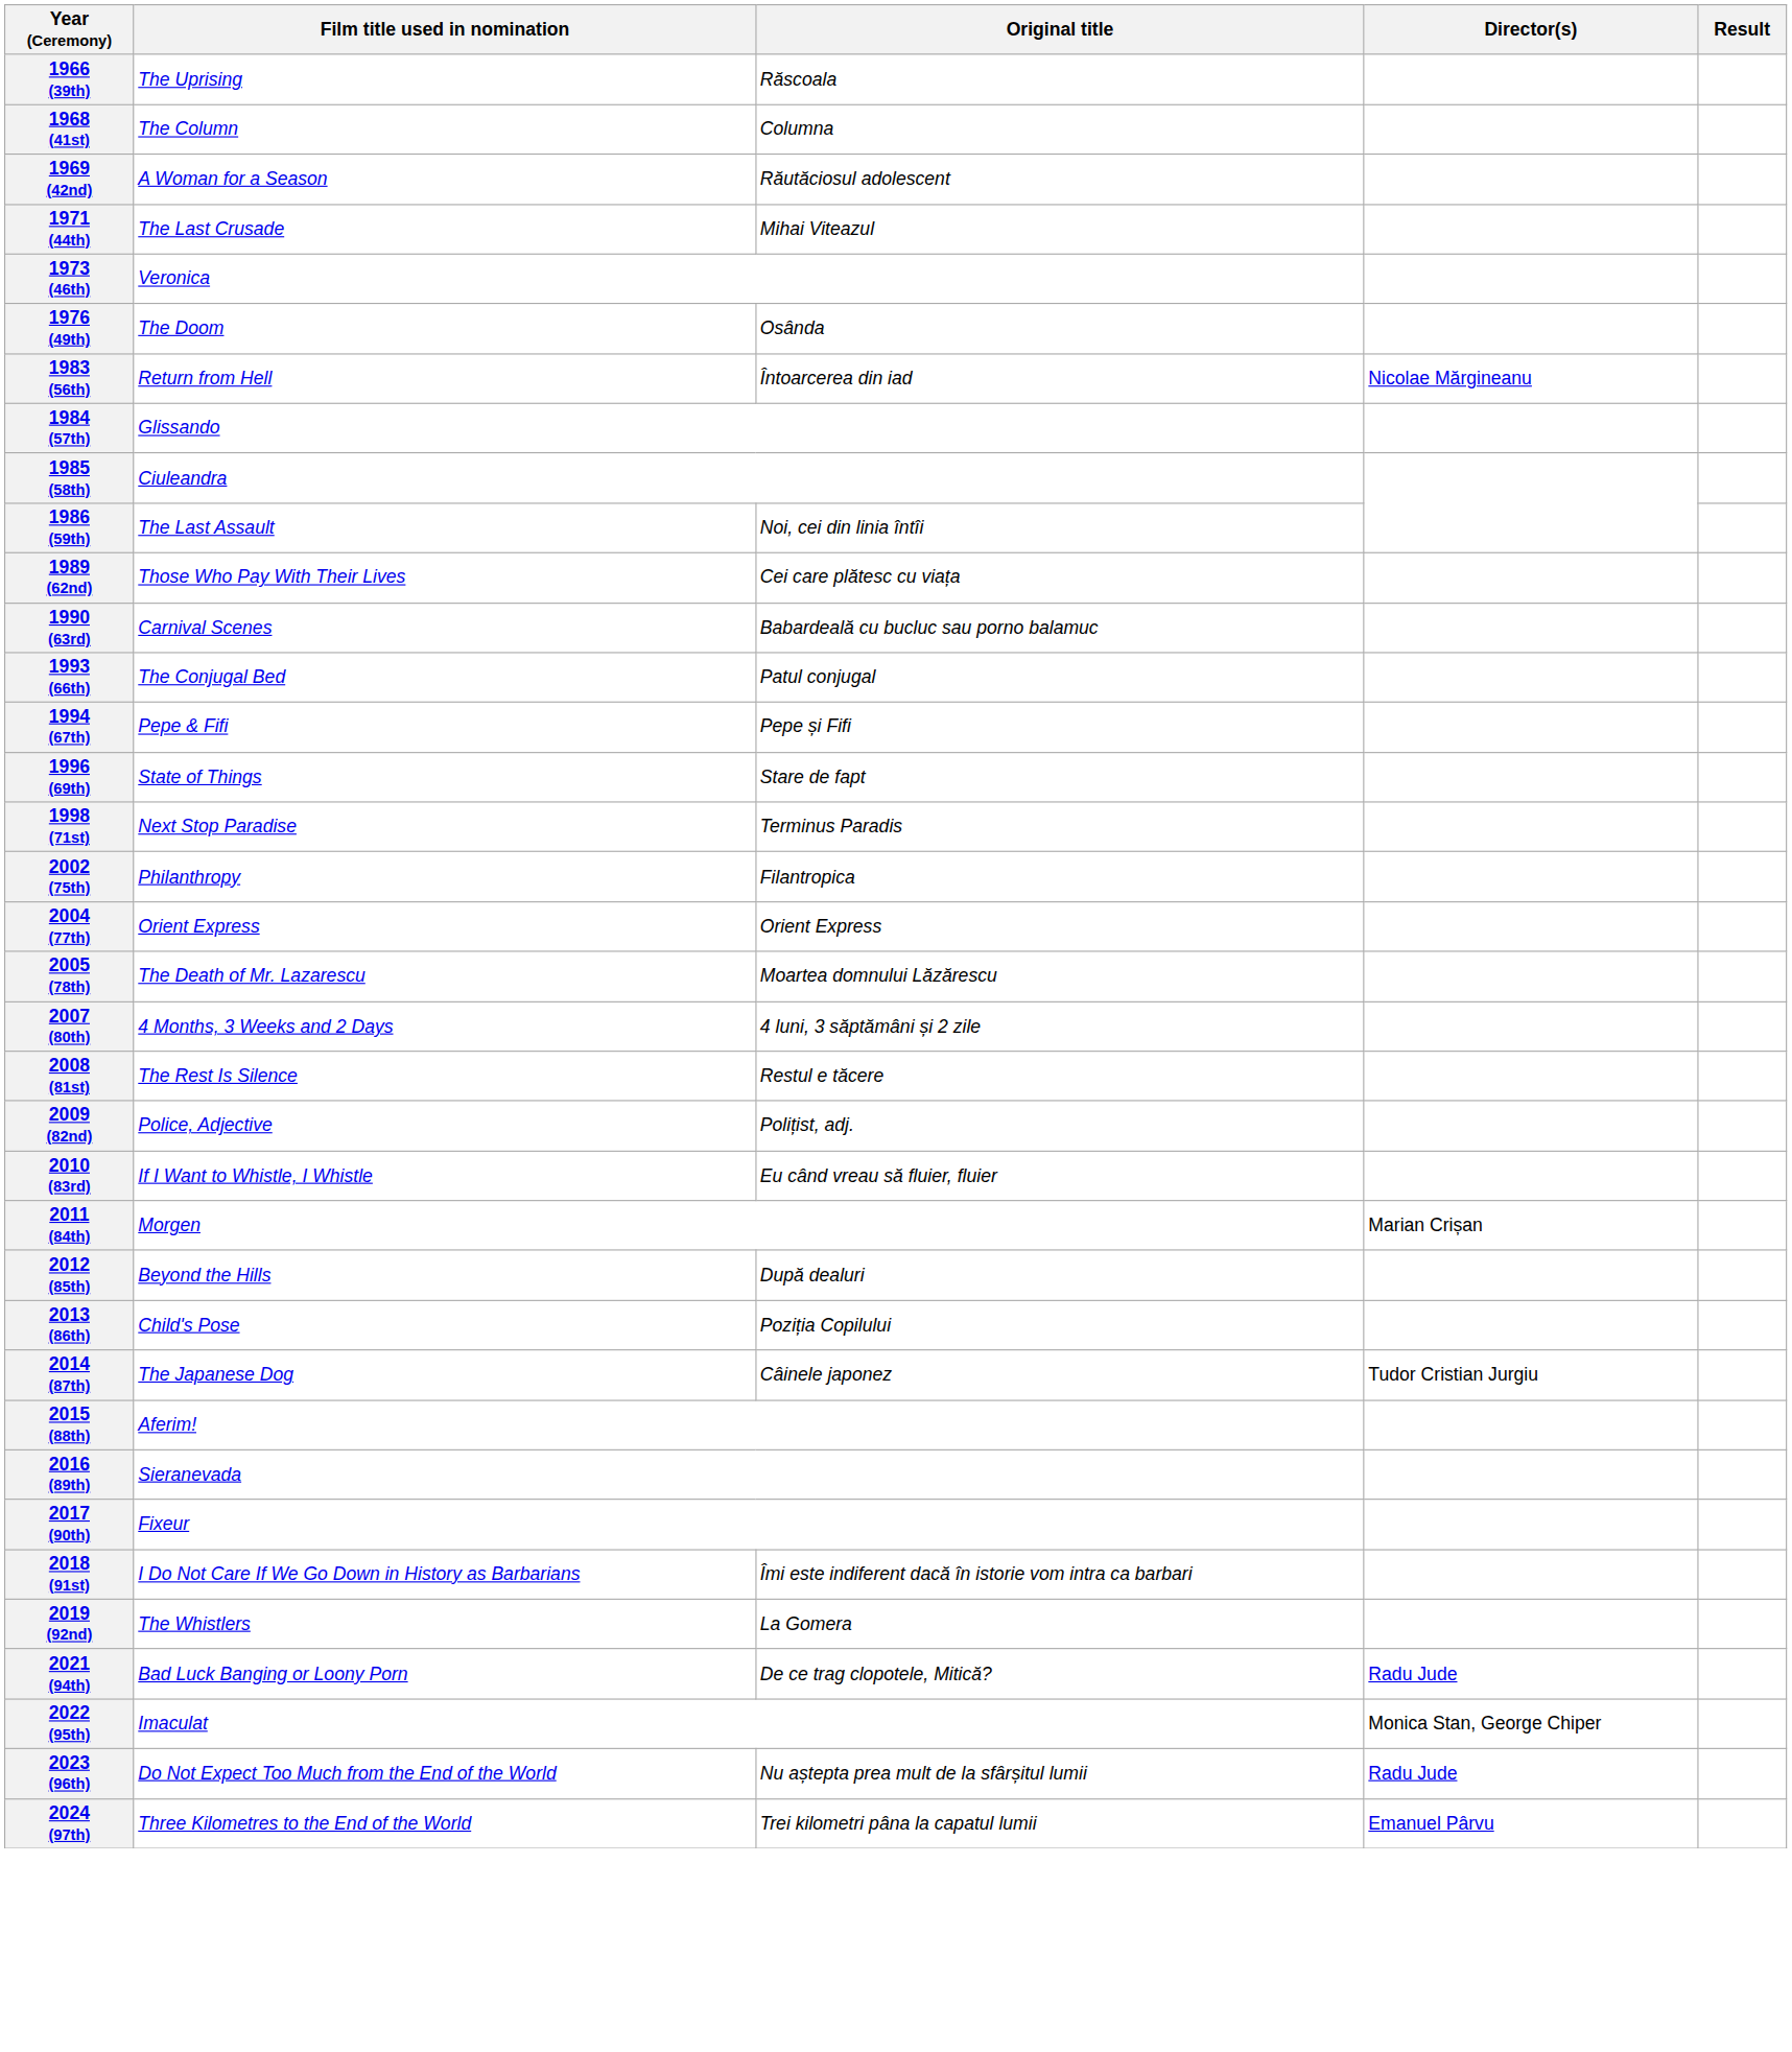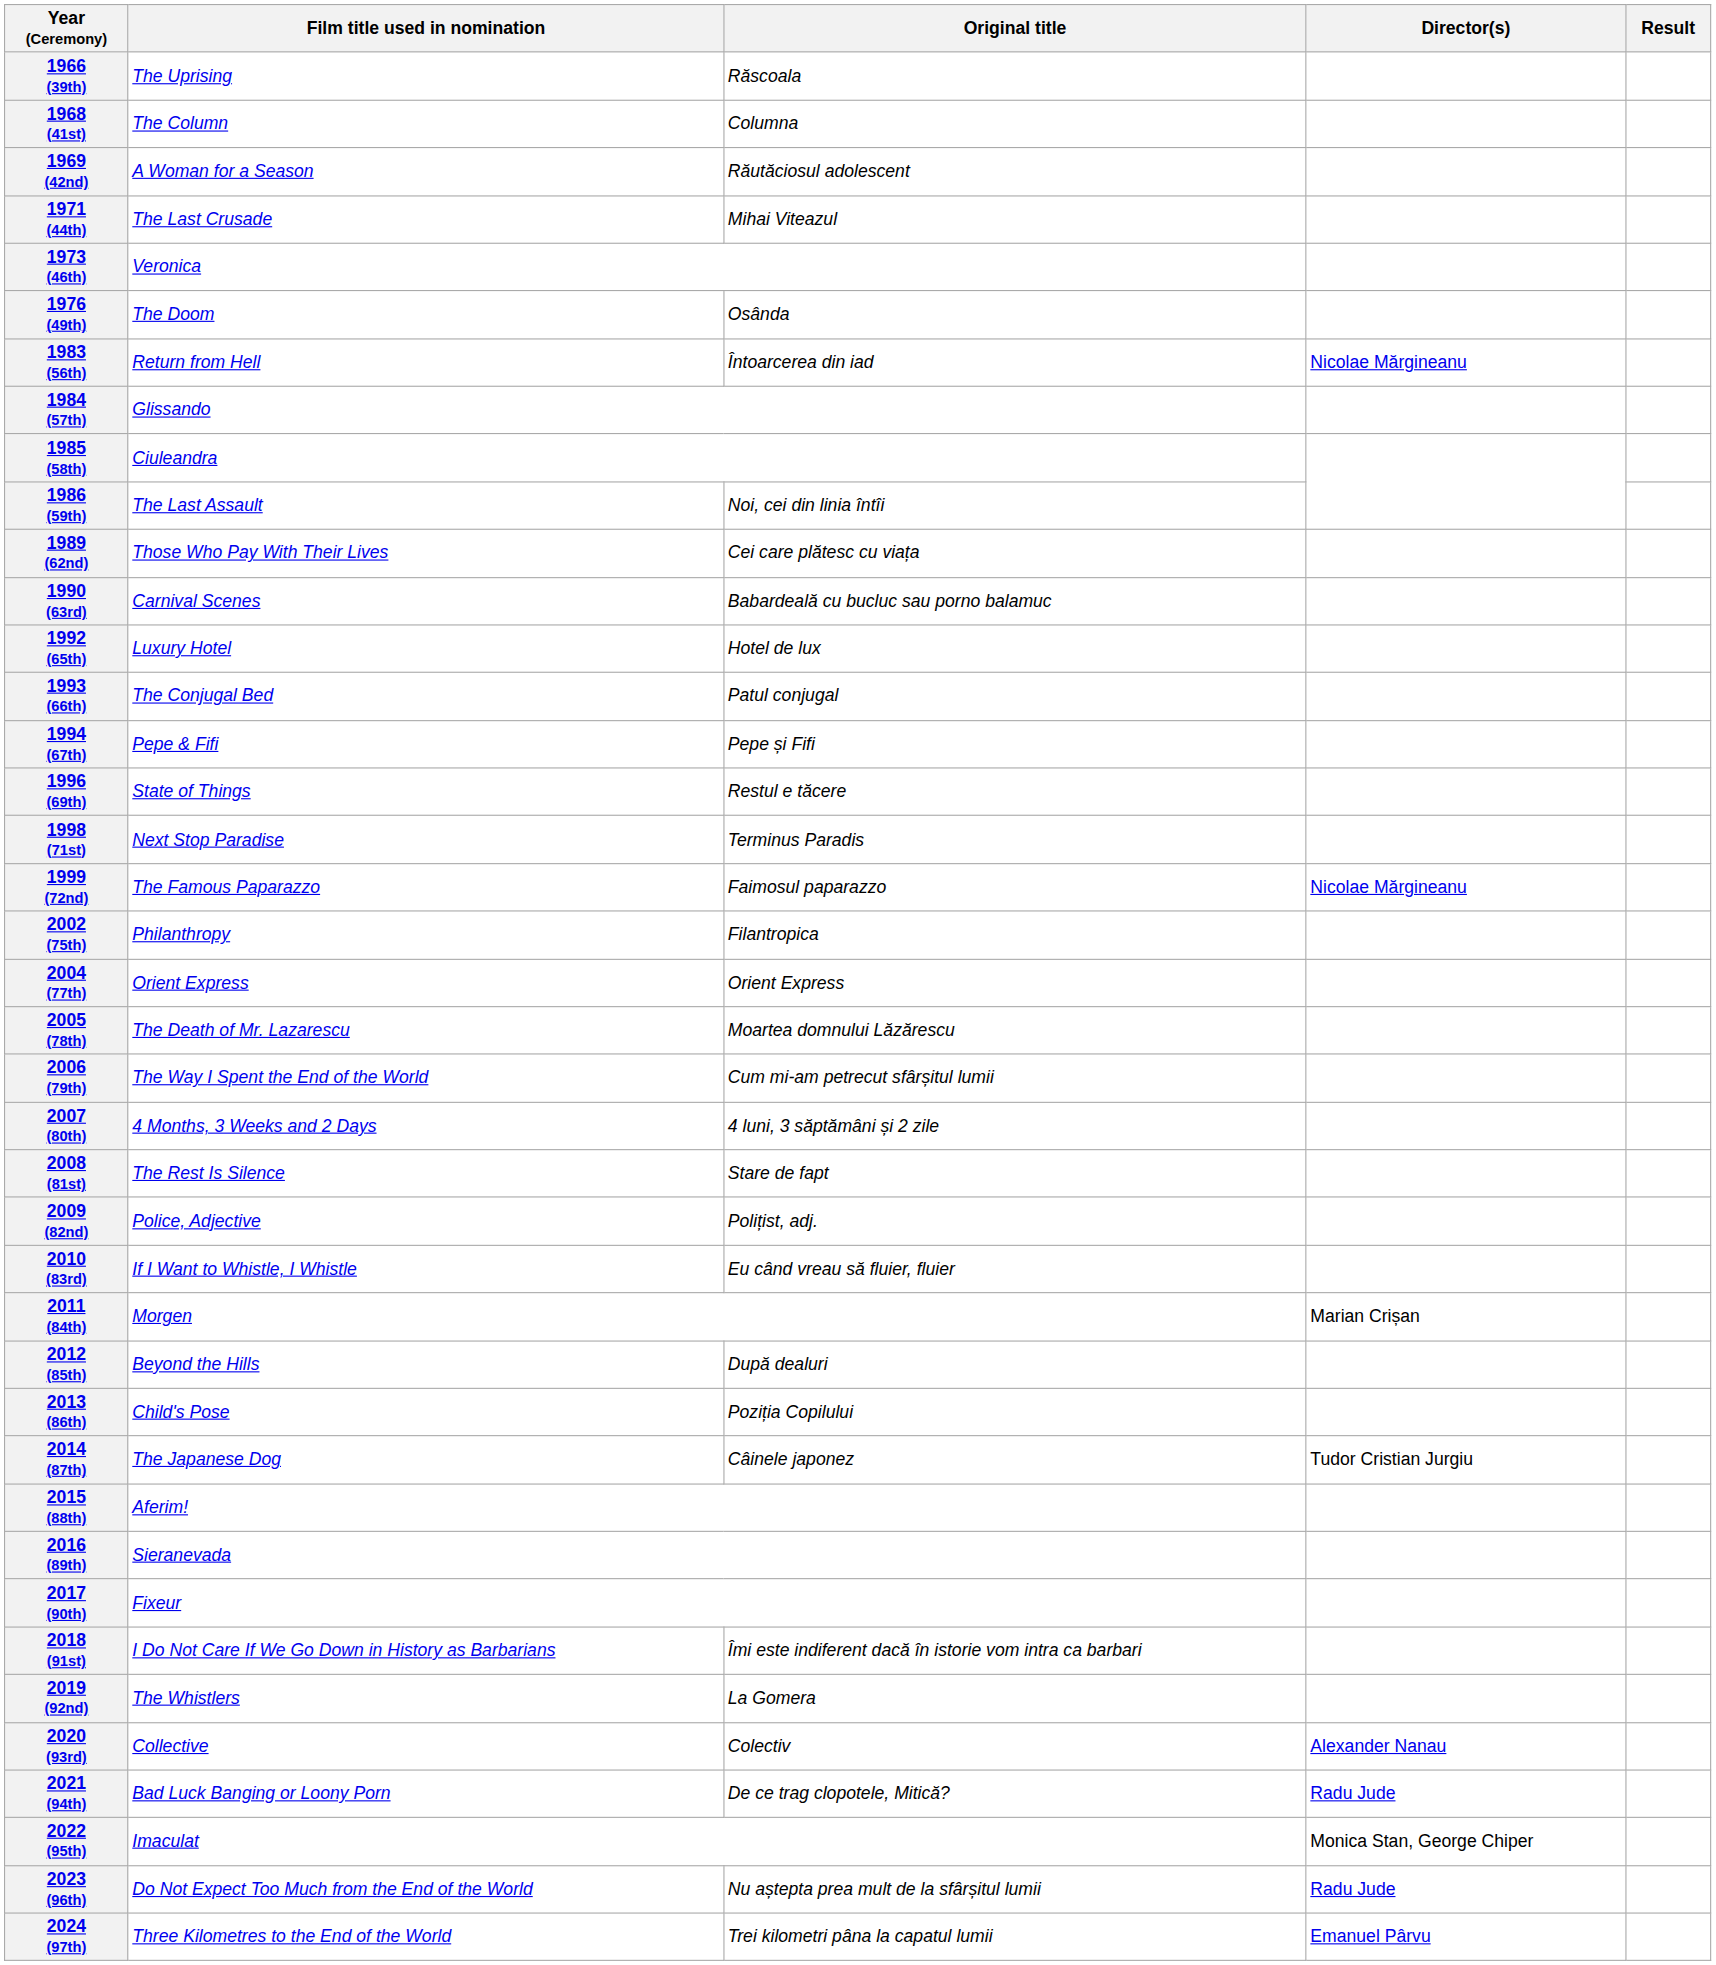 <table class="wikitable sortable" width="98%" style="background:#ffffff;">
 <tr>
 <th>Year<br><small>(Ceremony)</small></th>
 <th>Film title used in nomination</th>
 <th>Original title</th>
 <th>Director(s)</th>
 <th>Result</th>
 </tr>
 <tr>
 <th align="center"><a href='#'>1966</a><br><small><a href='#'>(39th)</a></small></th>
 <td><em><a href='#'>The Uprising</a></em></td>
 <td><em>Răscoala</em></td>
 <td></td>
 <td></td>
 </tr>
 <tr>
 <th align="center"><a href='#'>1968</a><br><small><a href='#'>(41st)</a></small></th>
 <td><em><a href='#'>The Column</a></em></td>
 <td><em>Columna</em></td>
 <td></td>
 <td></td>
 </tr>
 <tr>
 <th align="center"><a href='#'>1969</a><br><small><a href='#'>(42nd)</a></small></th>
 <td><em><a href='#'>A Woman for a Season</a></em></td>
 <td><em>Răutăciosul adolescent</em></td>
 <td></td>
 <td></td>
 </tr>
 <tr>
 <th align="center"><a href='#'>1971</a><br><small><a href='#'>(44th)</a></small></th>
 <td><em><a href='#'>The Last Crusade</a></em></td>
 <td><em>Mihai Viteazul </em></td>
 <td></td>
 <td></td>
 </tr>
 <tr>
 <th align="center"><a href='#'>1973</a><br><small><a href='#'>(46th)</a></small></th>
 <td colspan="2"><em><a href='#'>Veronica</a></em></td>
 <td></td>
 <td></td>
 </tr>
 <tr>
 <th align="center"><a href='#'>1976</a><br><small><a href='#'>(49th)</a></small></th>
 <td><em><a href='#'>The Doom</a></em></td>
 <td><em>Osânda</em></td>
 <td></td>
 <td></td>
 </tr>
 <tr>
 <th align="center"><a href='#'>1983</a><br><small><a href='#'>(56th)</a></small></th>
 <td><em><a href='#'>Return from Hell</a></em></td>
 <td><em>Întoarcerea din iad</em></td>
 <td><a href='#'>Nicolae Mărgineanu</a></td>
 <td></td>
 </tr>
 <tr>
 <th align="center"><a href='#'>1984</a><br><small><a href='#'>(57th)</a></small></th>
 <td colspan="2"><em><a href='#'>Glissando</a></em></td>
 <td></td>
 <td></td>
 </tr>
 <tr>
 <th align="center"><a href='#'>1985</a><br><small><a href='#'>(58th)</a></small></th>
 <td colspan="2"><em><a href='#'>Ciuleandra</a></em></td>
 <td rowspan="2"></td>
 <td></td>
 </tr>
 <tr>
 <th align="center"><a href='#'>1986</a><br><small><a href='#'>(59th)</a></small></th>
 <td><em><a href='#'>The Last Assault</a></em></td>
 <td><em>Noi, cei din linia întîi</em></td>
 <td></td>
 </tr>
 <tr>
 <th align="center"><a href='#'>1989</a><br><small><a href='#'>(62nd)</a></small></th>
 <td><em><a href='#'>Those Who Pay With Their Lives</a></em></td>
 <td><em>Cei care plătesc cu viața </em></td>
 <td></td>
 <td></td>
 </tr>
 <tr>
 <th align="center"><a href='#'>1990</a><br><small><a href='#'>(63rd)</a></small></th>
 <td><em><a href='#'>Carnival Scenes</a></em></td>
 <td><em>Babardeală cu bucluc sau porno balamuc</em></td>
 <td></td>
 <td></td>
 </tr>
 <tr>
+<th align="center"><a href='#'>1992</a><br><small><a href='#'>(65th)</a></small></th>
+<td><em><a href='#'>Luxury Hotel</a></em></td>
+<td><em>Hotel de lux</em></td>
+<td></td>
+<td></td>
+</tr>
+<tr>
 <th align="center"><a href='#'>1993</a><br><small><a href='#'>(66th)</a></small></th>
 <td><em><a href='#'>The Conjugal Bed</a></em></td>
 <td><em>Patul conjugal</em></td>
 <td></td>
 <td></td>
 </tr>
 <tr>
 <th align="center"><a href='#'>1994</a><br><small><a href='#'>(67th)</a></small></th>
 <td><em><a href='#'>Pepe & Fifi</a></em></td>
 <td><em>Pepe și Fifi</em></td>
 <td></td>
 <td></td>
 </tr>
 <tr>
 <th align="center"><a href='#'>1996</a><br><small><a href='#'>(69th)</a></small></th>
 <td><em><a href='#'>State of Things</a></em></td>
-<td><em>Stare de fapt</em></td>
+<td><em>Restul e tăcere</em></td>
 <td></td>
 <td></td>
 </tr>
 <tr>
 <th align="center"><a href='#'>1998</a><br><small><a href='#'>(71st)</a></small></th>
 <td><em><a href='#'>Next Stop Paradise</a></em></td>
 <td><em>Terminus Paradis</em></td>
 <td></td>
+<td></td>
+</tr>
+<tr>
+<th align="center"><a href='#'>1999</a><br><small><a href='#'>(72nd)</a></small></th>
+<td><em><a href='#'>The Famous Paparazzo</a></em></td>
+<td><em>Faimosul paparazzo</em></td>
+<td><a href='#'>Nicolae Mărgineanu</a></td>
 <td></td>
 </tr>
 <tr>
 <th align="center"><a href='#'>2002</a><br><small><a href='#'>(75th)</a></small></th>
 <td><em><a href='#'>Philanthropy</a></em></td>
 <td><em>Filantropica</em></td>
 <td></td>
 <td></td>
 </tr>
 <tr>
 <th align="center"><a href='#'>2004</a><br><small><a href='#'>(77th)</a></small></th>
 <td><em><a href='#'>Orient Express</a></em></td>
 <td><em>Orient Express</em></td>
 <td></td>
 <td></td>
 </tr>
 <tr>
 <th align="center"><a href='#'>2005</a><br><small><a href='#'>(78th)</a></small></th>
 <td><em><a href='#'>The Death of Mr. Lazarescu</a></em></td>
 <td><em>Moartea domnului Lăzărescu</em></td>
 <td></td>
 <td></td>
 </tr>
 <tr>
+<th align="center"><a href='#'>2006</a><br><small><a href='#'>(79th)</a></small></th>
+<td><em><a href='#'>The Way I Spent the End of the World</a></em></td>
+<td><em>Cum mi-am petrecut sfârșitul lumii</em></td>
+<td></td>
+<td></td>
+</tr>
+<tr>
 <th align="center"><a href='#'>2007</a><br><small><a href='#'>(80th)</a></small></th>
 <td><em><a href='#'>4 Months, 3 Weeks and 2 Days</a></em></td>
 <td><em>4 luni, 3 săptămâni și 2 zile</em></td>
 <td></td>
 <td></td>
 </tr>
 <tr>
 <th align="center"><a href='#'>2008</a><br><small><a href='#'>(81st)</a></small></th>
 <td><em><a href='#'>The Rest Is Silence</a></em></td>
-<td><em>Restul e tăcere</em></td>
+<td><em>Stare de fapt</em></td>
 <td></td>
 <td></td>
 </tr>
 <tr>
 <th align="center"><a href='#'>2009</a><br><small><a href='#'>(82nd)</a></small></th>
 <td><em><a href='#'>Police, Adjective</a></em></td>
 <td><em>Polițist, adj.</em></td>
 <td></td>
 <td></td>
 </tr>
 <tr>
 <th align="center"><a href='#'>2010</a><br><small><a href='#'>(83rd)</a></small></th>
 <td><em><a href='#'>If I Want to Whistle, I Whistle</a></em></td>
 <td><em>Eu când vreau să fluier, fluier</em></td>
 <td></td>
 <td></td>
 </tr>
 <tr>
 <th align="center"><a href='#'>2011</a><br><small><a href='#'>(84th)</a></small></th>
 <td colspan="2"><em><a href='#'>Morgen</a></em></td>
 <td>Marian Crișan</td>
 <td></td>
 </tr>
 <tr>
 <th align="center"><a href='#'>2012</a><br><small><a href='#'>(85th)</a></small></th>
 <td><em><a href='#'>Beyond the Hills</a></em></td>
 <td><em>După dealuri</em></td>
 <td></td>
 <td></td>
 </tr>
 <tr>
 <th align="center"><a href='#'>2013</a><br><small><a href='#'>(86th)</a></small></th>
 <td><em><a href='#'>Child's Pose</a></em></td>
 <td><em>Poziția Copilului</em></td>
 <td></td>
 <td></td>
 </tr>
 <tr>
 <th align="center"><a href='#'>2014</a><br><small><a href='#'>(87th)</a></small></th>
 <td><em><a href='#'>The Japanese Dog</a></em></td>
 <td><em>Câinele japonez</em></td>
 <td>Tudor Cristian Jurgiu</td>
 <td></td>
 </tr>
 <tr>
 <th align="center"><a href='#'>2015</a><br><small><a href='#'>(88th)</a></small></th>
 <td colspan="2"><em><a href='#'>Aferim!</a></em></td>
 <td></td>
 <td></td>
 </tr>
 <tr>
 <th align="center"><a href='#'>2016</a><br><small><a href='#'>(89th)</a></small></th>
 <td colspan="2"><em><a href='#'>Sieranevada</a></em></td>
 <td></td>
 <td></td>
 </tr>
 <tr>
 <th align="center"><a href='#'>2017</a><br><small><a href='#'>(90th)</a></small></th>
 <td colspan="2"><em><a href='#'>Fixeur</a></em></td>
 <td></td>
 <td></td>
 </tr>
 <tr>
 <th align="center"><a href='#'>2018</a><br><small><a href='#'>(91st)</a></small></th>
 <td><em><a href='#'>I Do Not Care If We Go Down in History as Barbarians</a></em></td>
 <td><em>Îmi este indiferent dacă în istorie vom intra ca barbari</em></td>
 <td></td>
 <td></td>
 </tr>
 <tr>
 <th align="center"><a href='#'>2019</a><br><small><a href='#'>(92nd)</a></small></th>
 <td><em><a href='#'>The Whistlers</a></em></td>
 <td><em>La Gomera</em></td>
 <td></td>
 <td></td>
 </tr>
 <tr>
+<th align="center"><a href='#'>2020</a><br><small><a href='#'>(93rd)</a></small></th>
+<td><em><a href='#'>Collective</a></em></td>
+<td><em>Colectiv</em></td>
+<td><a href='#'>Alexander Nanau</a></td>
+<td></td>
+</tr>
+<tr>
 <th align="center"><a href='#'>2021</a><br><small><a href='#'>(94th)</a></small></th>
 <td><em><a href='#'>Bad Luck Banging or Loony Porn</a></em></td>
 <td><em>De ce trag clopotele, Mitică?</em></td>
 <td><a href='#'>Radu Jude</a></td>
 <td></td>
 </tr>
 <tr>
 <th align="center"><a href='#'>2022</a><br><small><a href='#'>(95th)</a></small></th>
 <td colspan="2"><em><a href='#'>Imaculat</a></em></td>
 <td>Monica Stan, George Chiper</td>
 <td></td>
 </tr>
 <tr>
 <th align="center"><a href='#'>2023</a><br><small><a href='#'>(96th)</a></small></th>
 <td><em><a href='#'>Do Not Expect Too Much from the End of the World</a></em></td>
 <td><em>Nu aștepta prea mult de la sfârșitul lumii</em></td>
 <td><a href='#'>Radu Jude</a></td>
 <td></td>
 </tr>
 <tr>
 <th><a href='#'>2024</a><br><small><a href='#'>(97th)</a></small></th>
 <td><em><a href='#'>Three Kilometres to the End of the World</a></em></td>
 <td><em>Trei kilometri pâna la capatul lumii</em></td>
 <td><a href='#'>Emanuel Pârvu</a></td>
 <td></td>
 </tr>
 </table>
